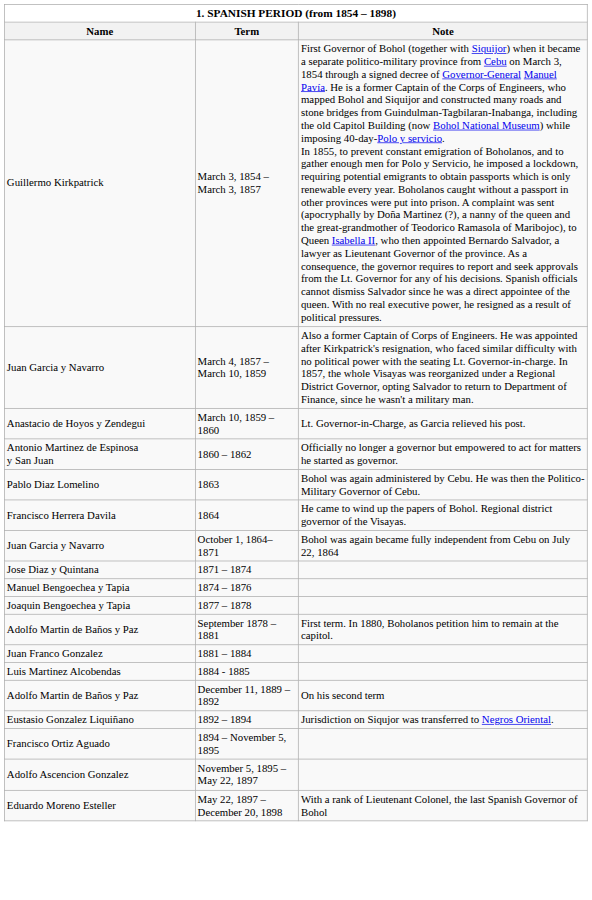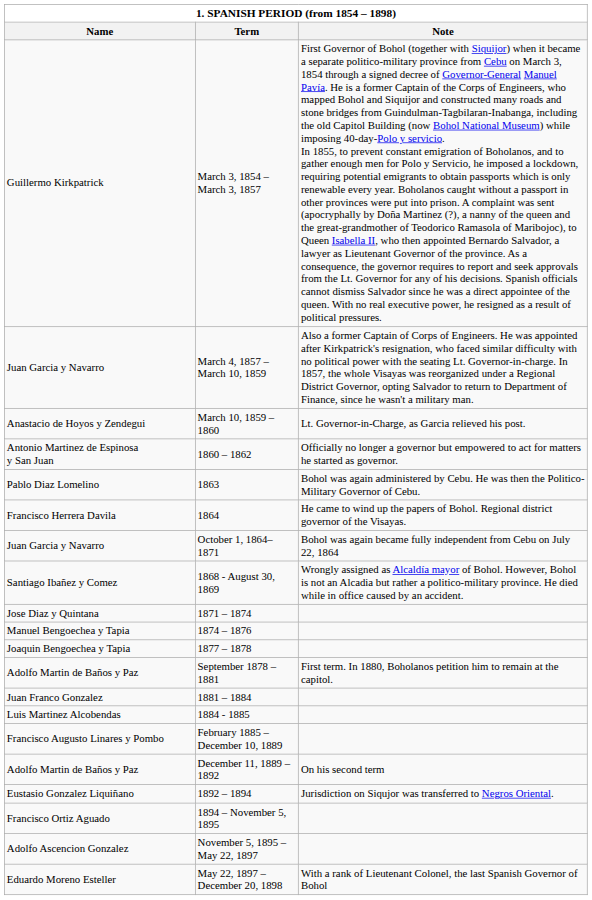 <table class="wikitable collapsible collapsed" style="vertical-align:top;text-align:left;font-size:95%;">
 <tr>
 <th style="background-color:white;font-size:105%;width:51em;" colspan=3>1. SPANISH PERIOD (from 1854 – 1898)</th>
 </tr>
 <tr>
 <th style="width:17em;">Name</th>
 <th style="width:9em;">Term</th>
 <th style="width:26em;">Note</th>
 </tr>
 <tr>
 <td>Guillermo Kirkpatrick</td>
 <td>March 3, 1854 – March 3, 1857</td>
 <td>First Governor of Bohol (together with <a href='#'>Siquijor</a>) when it became a separate politico-military province from <a href='#'>Cebu</a> on March 3, 1854 through a signed decree of <a href='#'>Governor-General</a> <a href='#'>Manuel Pavía</a>. He is a former Captain of the Corps of Engineers, who mapped Bohol and Siquijor and constructed many roads and stone bridges from Guindulman-Tagbilaran-Inabanga, including the old Capitol Building (now <a href='#'>Bohol National Museum</a>) while imposing 40-day-<a href='#'>Polo y servicio</a>.<br>In 1855, to prevent constant emigration of Boholanos, and to gather enough men for Polo y Servicio, he imposed a lockdown, requiring potential emigrants to obtain passports which is only renewable every year.  Boholanos caught without a passport in other provinces were put into prison. A complaint was sent (apocryphally by Doña Martinez (?), a nanny of the queen and the great-grandmother of Teodorico Ramasola of Maribojoc), to Queen <a href='#'>Isabella II</a>, who then appointed Bernardo Salvador, a lawyer as Lieutenant Governor of the province. As a consequence, the governor requires to report and seek approvals from the Lt. Governor for any of his decisions. Spanish officials cannot dismiss Salvador since he was a direct appointee of the queen. With no real executive power, he resigned as a result of political pressures.</td>
 </tr>
 <tr>
 <td>Juan Garcia y Navarro</td>
 <td>March 4, 1857 – March 10, 1859</td>
 <td>Also a former Captain of Corps of Engineers. He was appointed after Kirkpatrick's resignation, who faced similar difficulty with no political power with the seating Lt. Governor-in-charge. In 1857, the whole Visayas was reorganized under a Regional District Governor, opting Salvador to return to Department of Finance, since he wasn't a military man.</td>
 </tr>
 <tr>
 <td>Anastacio de Hoyos y Zendegui</td>
 <td>March 10, 1859 – 1860</td>
 <td>Lt. Governor-in-Charge, as Garcia relieved his post.</td>
 </tr>
 <tr>
 <td>Antonio Martinez de Espinosa<br>y San Juan</td>
 <td>1860 – 1862</td>
 <td>Officially no longer a governor but empowered to act for matters he started as governor.</td>
 </tr>
 <tr>
 <td>Pablo Diaz Lomelino</td>
 <td>1863</td>
 <td>Bohol was again administered by Cebu. He was then the Politico-Military Governor of Cebu.</td>
 </tr>
 <tr>
 <td>Francisco Herrera Davila</td>
 <td>1864</td>
 <td>He came to wind up the papers of Bohol. Regional district governor of the Visayas.</td>
 </tr>
 <tr>
 <td>Juan Garcia y Navarro</td>
 <td>October 1, 1864– 1871</td>
 <td>Bohol was again became fully independent from Cebu on July 22, 1864</td>
 </tr>
 <tr>
+<td>Santiago Ibañez y Comez</td>
+<td>1868 - August 30, 1869</td>
+<td>Wrongly assigned as <a href='#'>Alcaldía mayor</a> of Bohol. However, Bohol is not an Alcadia but rather a politico-military province. He died while in office caused by an accident.</td>
+</tr>
+<tr>
 <td>Jose Diaz y Quintana</td>
 <td>1871 – 1874</td>
 <td></td>
 </tr>
 <tr>
 <td>Manuel Bengoechea y Tapia</td>
 <td>1874 – 1876</td>
 <td></td>
 </tr>
 <tr>
 <td>Joaquin Bengoechea y Tapia</td>
 <td>1877 – 1878</td>
 <td></td>
 </tr>
 <tr>
 <td>Adolfo Martin de Baños y Paz</td>
 <td>September 1878 – 1881</td>
 <td>First term. In 1880, Boholanos petition him to remain at the capitol.</td>
 </tr>
 <tr>
 <td>Juan Franco Gonzalez</td>
 <td>1881 – 1884</td>
 <td></td>
 </tr>
 <tr>
 <td>Luis Martinez Alcobendas</td>
 <td>1884 - 1885</td>
 <td></td>
 </tr>
 <tr>
+<td>Francisco Augusto Linares y Pombo</td>
+<td>February 1885 – December 10, 1889</td>
+<td></td>
+</tr>
+<tr>
 <td>Adolfo Martin de Baños y Paz</td>
 <td>December 11, 1889 – 1892</td>
 <td>On his second term</td>
 </tr>
 <tr>
 <td>Eustasio Gonzalez Liquiñano</td>
 <td>1892 – 1894</td>
 <td>Jurisdiction on Siqujor was transferred to <a href='#'>Negros Oriental</a>.</td>
 </tr>
 <tr>
 <td>Francisco Ortiz Aguado</td>
 <td>1894 – November 5, 1895</td>
 <td></td>
 </tr>
 <tr>
 <td>Adolfo Ascencion Gonzalez</td>
 <td>November 5, 1895 – May 22, 1897</td>
 <td></td>
 </tr>
 <tr>
 <td>Eduardo Moreno Esteller</td>
 <td>May 22, 1897 – December 20, 1898</td>
 <td>With a rank of Lieutenant Colonel, the last Spanish Governor of Bohol</td>
 </tr>
 </table>
